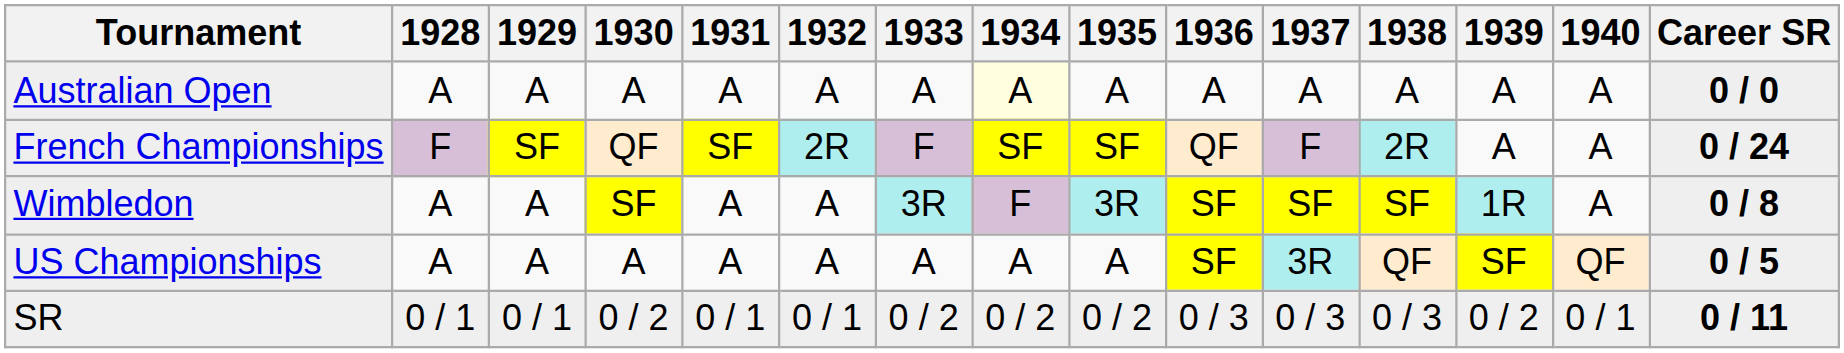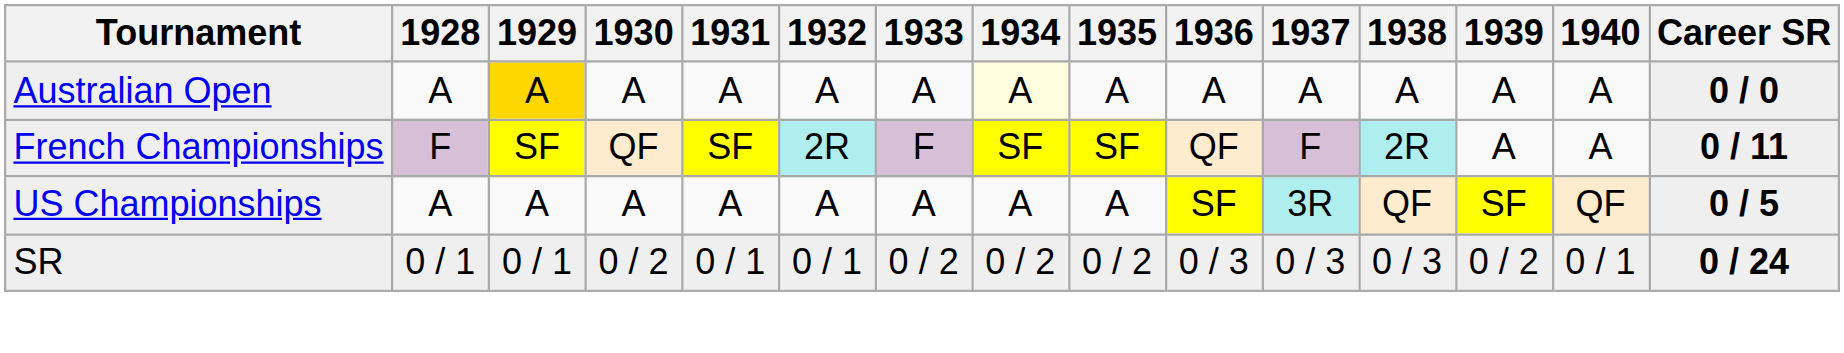 <table class="wikitable">
 <tr style="background:#efefef;">
 <th>Tournament</th>
 <th>1928</th>
 <th>1929</th>
 <th>1930</th>
 <th>1931</th>
 <th>1932</th>
 <th>1933</th>
 <th>1934</th>
 <th>1935</th>
 <th>1936</th>
 <th>1937</th>
 <th>1938</th>
 <th>1939</th>
 <th>1940</th>
 <th>Career SR</th>
 </tr>
 <tr>
 <td style="background:#EFEFEF;"><a href='#'>Australian Open</a></td>
 <td align="center">A</td>
-<td align="center">A</td>
+<td align="center" style="background: gold;">A</td>
 <td align="center">A</td>
 <td align="center">A</td>
 <td align="center">A</td>
 <td align="center">A</td>
 <td align="center" style="background: lightyellow;">A</td>
 <td align="center">A</td>
 <td align="center">A</td>
 <td align="center">A</td>
 <td align="center">A</td>
 <td align="center">A</td>
 <td align="center">A</td>
 <td align="center" style="background:#EFEFEF;"><strong>0 / 0</strong></td>
 </tr>
 <tr>
 <td style="background:#EFEFEF;"><a href='#'>French Championships</a></td>
 <td align="center" style="background:#d8bfd8;">F</td>
 <td align="center" style="background:yellow;">SF</td>
 <td align="center" style="background:#ffebcd;">QF</td>
 <td align="center" style="background:yellow;">SF</td>
 <td align="center" style="background:#afeeee;">2R</td>
 <td align="center" style="background:#d8bfd8;">F</td>
 <td align="center" style="background:yellow;">SF</td>
 <td align="center" style="background:yellow;">SF</td>
 <td align="center" style="background:#ffebcd;">QF</td>
 <td align="center" style="background:#d8bfd8;">F</td>
 <td align="center" style="background:#afeeee;">2R</td>
 <td align="center">A</td>
 <td align="center">A</td>
-<td align="center" style="background:#EFEFEF;"><strong>0 / 24</strong></td>
-</tr>
-<tr>
-<td style="background:#EFEFEF;"><a href='#'>Wimbledon</a></td>
-<td align="center">A</td>
-<td align="center">A</td>
-<td align="center" style="background:yellow;">SF</td>
-<td align="center">A</td>
-<td align="center">A</td>
-<td align="center" style="background:#afeeee;">3R</td>
-<td align="center" style="background:#d8bfd8;">F</td>
-<td align="center" style="background:#afeeee;">3R</td>
-<td align="center" style="background:yellow;">SF</td>
-<td align="center" style="background:yellow;">SF</td>
-<td align="center" style="background:yellow;">SF</td>
-<td align="center" style="background:#afeeee;">1R</td>
-<td align="center">A</td>
-<td align="center" style="background:#EFEFEF;"><strong>0 / 8</strong></td>
+<td align="center" style="background:#EFEFEF;"><strong>0 / 11</strong></td>
 </tr>
 <tr>
 <td style="background:#EFEFEF;"><a href='#'>US Championships</a></td>
 <td align="center">A</td>
 <td align="center">A</td>
 <td align="center">A</td>
 <td align="center">A</td>
 <td align="center">A</td>
 <td align="center">A</td>
 <td align="center">A</td>
 <td align="center">A</td>
 <td align="center" style="background:yellow;">SF</td>
 <td align="center" style="background:#afeeee;">3R</td>
 <td align="center" style="background:#ffebcd;">QF</td>
 <td align="center" style="background:yellow;">SF</td>
 <td align="center" style="background:#ffebcd;">QF</td>
 <td align="center" style="background:#EFEFEF;"><strong>0 / 5</strong></td>
 </tr>
 <tr>
 <td style="background:#EFEFEF;">SR</td>
 <td align="center" style="background:#EFEFEF;">0 / 1</td>
 <td align="center" style="background:#EFEFEF;">0 / 1</td>
 <td align="center" style="background:#EFEFEF;">0 / 2</td>
 <td align="center" style="background:#EFEFEF;">0 / 1</td>
 <td align="center" style="background:#EFEFEF;">0 / 1</td>
 <td align="center" style="background:#EFEFEF;">0 / 2</td>
 <td align="center" style="background:#EFEFEF;">0 / 2</td>
 <td align="center" style="background:#EFEFEF;">0 / 2</td>
 <td align="center" style="background:#EFEFEF;">0 / 3</td>
 <td align="center" style="background:#EFEFEF;">0 / 3</td>
 <td align="center" style="background:#EFEFEF;">0 / 3</td>
 <td align="center" style="background:#EFEFEF;">0 / 2</td>
 <td align="center" style="background:#EFEFEF;">0 / 1</td>
-<td align="center" style="background:#EFEFEF;"><strong>0 / 11</strong></td>
+<td align="center" style="background:#EFEFEF;"><strong>0 / 24</strong></td>
 </tr>
 </table>
